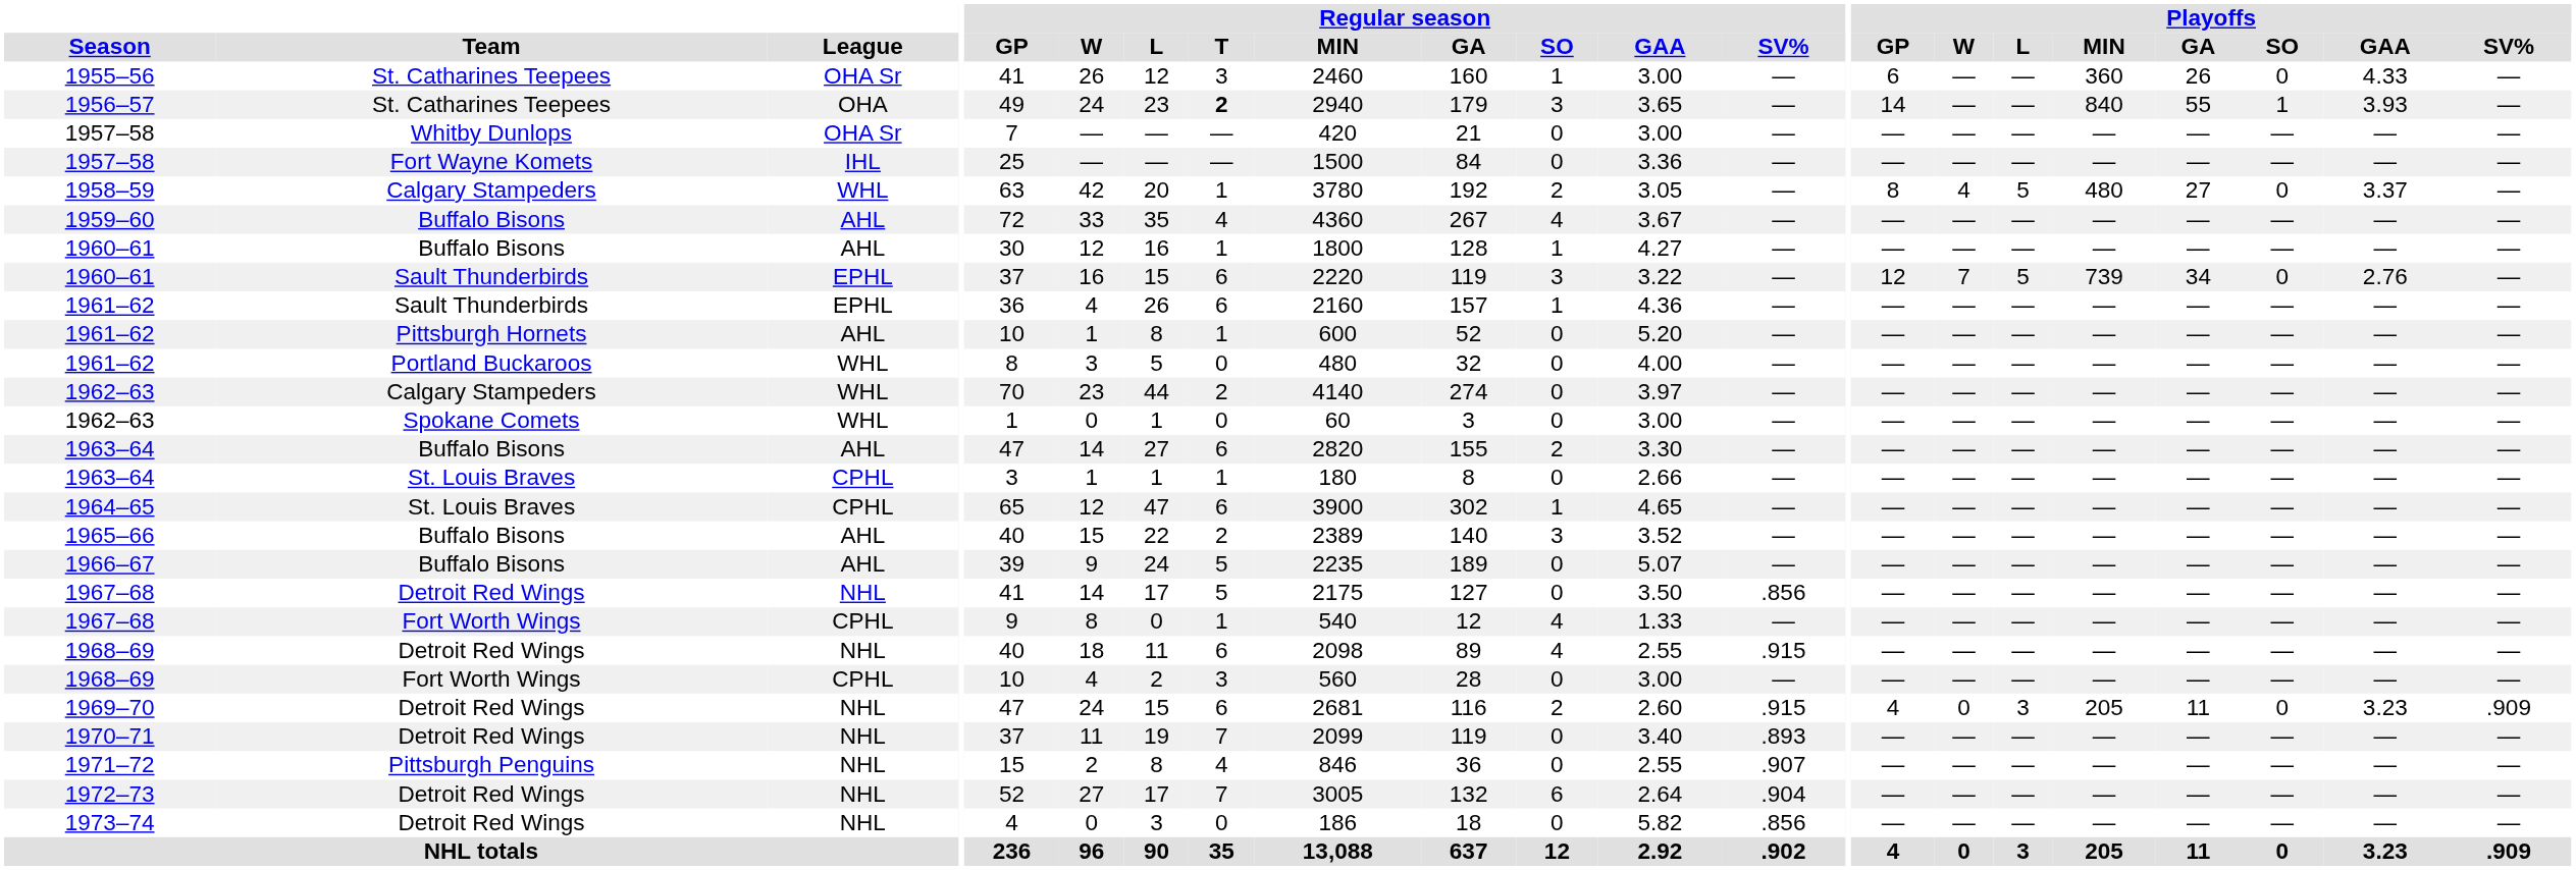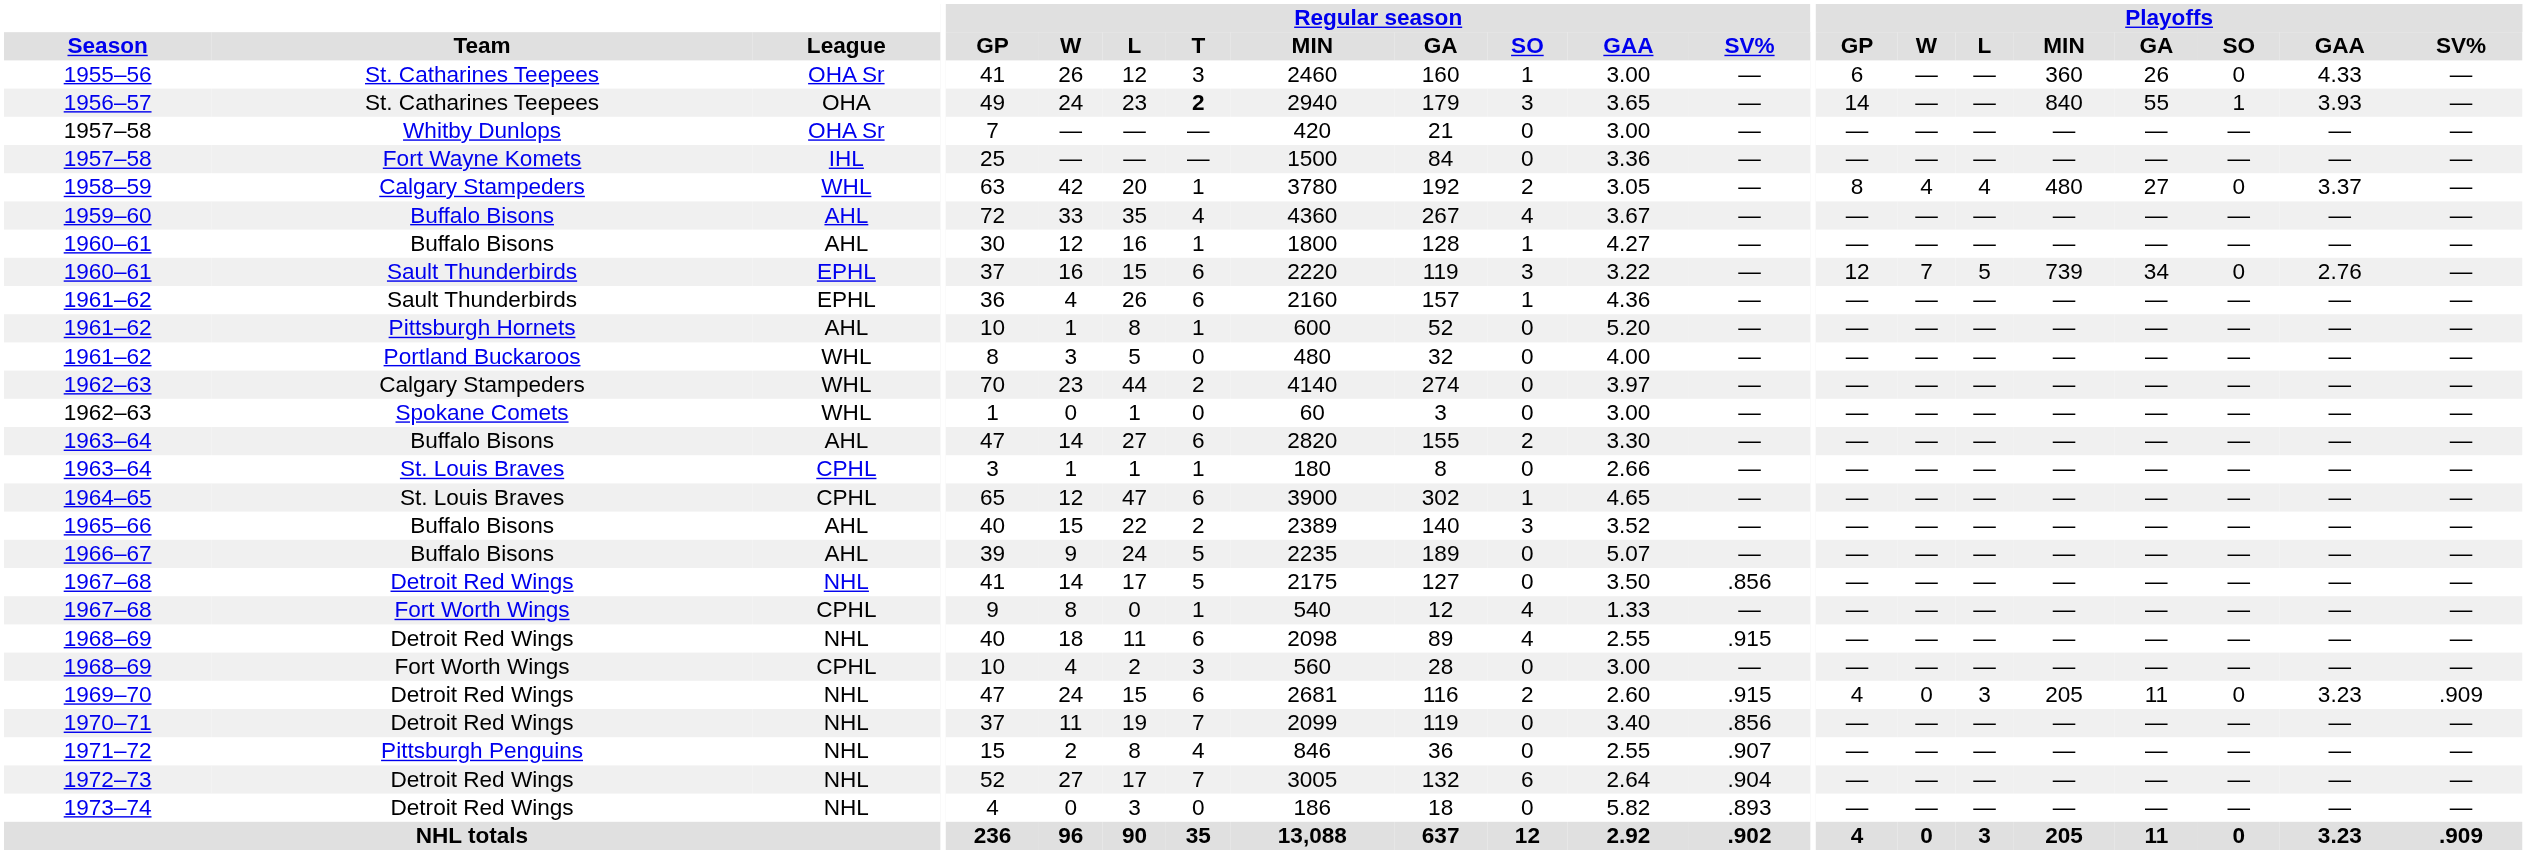 <table border="0" cellpadding="1" cellspacing="0" style="width:90%; text-align:center;">
 <tr bgcolor="#e0e0e0">
 <th colspan="3" bgcolor="#ffffff"></th>
 <th rowspan="99" bgcolor="#ffffff"></th>
 <th colspan="9" bgcolor="#e0e0e0"><a href='#'>Regular season</a></th>
 <th rowspan="99" bgcolor="#ffffff"></th>
 <th colspan="8" bgcolor="#e0e0e0"><a href='#'>Playoffs</a></th>
 </tr>
 <tr bgcolor="#e0e0e0">
 <th><a href='#'>Season</a></th>
 <th>Team</th>
 <th>League</th>
 <th>GP</th>
 <th>W</th>
 <th>L</th>
 <th>T</th>
 <th>MIN</th>
 <th>GA</th>
 <th><a href='#'>SO</a></th>
 <th><a href='#'>GAA</a></th>
 <th><a href='#'>SV%</a></th>
 <th>GP</th>
 <th>W</th>
 <th>L</th>
 <th>MIN</th>
 <th>GA</th>
 <th>SO</th>
 <th>GAA</th>
 <th>SV%</th>
 </tr>
 <tr>
 <td><a href='#'>1955–56</a></td>
 <td><a href='#'>St. Catharines Teepees</a></td>
 <td><a href='#'>OHA Sr</a></td>
 <td>41</td>
 <td>26</td>
 <td>12</td>
 <td>3</td>
 <td>2460</td>
 <td>160</td>
 <td>1</td>
 <td>3.00</td>
 <td>—</td>
 <td>6</td>
 <td>—</td>
 <td>—</td>
 <td>360</td>
 <td>26</td>
 <td>0</td>
 <td>4.33</td>
 <td>—</td>
 </tr>
 <tr bgcolor="#f0f0f0">
 <td><a href='#'>1956–57</a></td>
 <td>St. Catharines Teepees</td>
 <td>OHA</td>
 <td>49</td>
 <td>24</td>
 <td>23</td>
 <td><strong>2</strong></td>
 <td>2940</td>
 <td>179</td>
 <td>3</td>
 <td>3.65</td>
 <td>—</td>
 <td>14</td>
 <td>—</td>
 <td>—</td>
 <td>840</td>
 <td>55</td>
 <td>1</td>
 <td>3.93</td>
 <td>—</td>
 </tr>
 <tr>
 <td>1957–58</td>
 <td><a href='#'>Whitby Dunlops</a></td>
 <td><a href='#'>OHA Sr</a></td>
 <td>7</td>
 <td>—</td>
 <td>—</td>
 <td>—</td>
 <td>420</td>
 <td>21</td>
 <td>0</td>
 <td>3.00</td>
 <td>—</td>
 <td>—</td>
 <td>—</td>
 <td>—</td>
 <td>—</td>
 <td>—</td>
 <td>—</td>
 <td>—</td>
 <td>—</td>
 </tr>
 <tr bgcolor="#f0f0f0">
 <td><a href='#'>1957–58</a></td>
 <td><a href='#'>Fort Wayne Komets</a></td>
 <td><a href='#'>IHL</a></td>
 <td>25</td>
 <td>—</td>
 <td>—</td>
 <td>—</td>
 <td>1500</td>
 <td>84</td>
 <td>0</td>
 <td>3.36</td>
 <td>—</td>
 <td>—</td>
 <td>—</td>
 <td>—</td>
 <td>—</td>
 <td>—</td>
 <td>—</td>
 <td>—</td>
 <td>—</td>
 </tr>
 <tr>
 <td><a href='#'>1958–59</a></td>
 <td><a href='#'>Calgary Stampeders</a></td>
 <td><a href='#'>WHL</a></td>
 <td>63</td>
 <td>42</td>
 <td>20</td>
 <td>1</td>
 <td>3780</td>
 <td>192</td>
 <td>2</td>
 <td>3.05</td>
 <td>—</td>
 <td>8</td>
 <td>4</td>
-<td>5</td>
+<td>4</td>
 <td>480</td>
 <td>27</td>
 <td>0</td>
 <td>3.37</td>
 <td>—</td>
 </tr>
 <tr bgcolor="#f0f0f0">
 <td><a href='#'>1959–60</a></td>
 <td><a href='#'>Buffalo Bisons</a></td>
 <td><a href='#'>AHL</a></td>
 <td>72</td>
 <td>33</td>
 <td>35</td>
 <td>4</td>
 <td>4360</td>
 <td>267</td>
 <td>4</td>
 <td>3.67</td>
 <td>—</td>
 <td>—</td>
 <td>—</td>
 <td>—</td>
 <td>—</td>
 <td>—</td>
 <td>—</td>
 <td>—</td>
 <td>—</td>
 </tr>
 <tr>
 <td><a href='#'>1960–61</a></td>
 <td>Buffalo Bisons</td>
 <td>AHL</td>
 <td>30</td>
 <td>12</td>
 <td>16</td>
 <td>1</td>
 <td>1800</td>
 <td>128</td>
 <td>1</td>
 <td>4.27</td>
 <td>—</td>
 <td>—</td>
 <td>—</td>
 <td>—</td>
 <td>—</td>
 <td>—</td>
 <td>—</td>
 <td>—</td>
 <td>—</td>
 </tr>
 <tr bgcolor="#f0f0f0">
 <td><a href='#'>1960–61</a></td>
 <td><a href='#'>Sault Thunderbirds</a></td>
 <td><a href='#'>EPHL</a></td>
 <td>37</td>
 <td>16</td>
 <td>15</td>
 <td>6</td>
 <td>2220</td>
 <td>119</td>
 <td>3</td>
 <td>3.22</td>
 <td>—</td>
 <td>12</td>
 <td>7</td>
 <td>5</td>
 <td>739</td>
 <td>34</td>
 <td>0</td>
 <td>2.76</td>
 <td>—</td>
 </tr>
 <tr>
 <td><a href='#'>1961–62</a></td>
 <td>Sault Thunderbirds</td>
 <td>EPHL</td>
 <td>36</td>
 <td>4</td>
 <td>26</td>
 <td>6</td>
 <td>2160</td>
 <td>157</td>
 <td>1</td>
 <td>4.36</td>
 <td>—</td>
 <td>—</td>
 <td>—</td>
 <td>—</td>
 <td>—</td>
 <td>—</td>
 <td>—</td>
 <td>—</td>
 <td>—</td>
 </tr>
 <tr bgcolor="#f0f0f0">
 <td><a href='#'>1961–62</a></td>
 <td><a href='#'>Pittsburgh Hornets</a></td>
 <td>AHL</td>
 <td>10</td>
 <td>1</td>
 <td>8</td>
 <td>1</td>
 <td>600</td>
 <td>52</td>
 <td>0</td>
 <td>5.20</td>
 <td>—</td>
 <td>—</td>
 <td>—</td>
 <td>—</td>
 <td>—</td>
 <td>—</td>
 <td>—</td>
 <td>—</td>
 <td>—</td>
 </tr>
 <tr>
 <td><a href='#'>1961–62</a></td>
 <td><a href='#'>Portland Buckaroos</a></td>
 <td>WHL</td>
 <td>8</td>
 <td>3</td>
 <td>5</td>
 <td>0</td>
 <td>480</td>
 <td>32</td>
 <td>0</td>
 <td>4.00</td>
 <td>—</td>
 <td>—</td>
 <td>—</td>
 <td>—</td>
 <td>—</td>
 <td>—</td>
 <td>—</td>
 <td>—</td>
 <td>—</td>
 </tr>
 <tr bgcolor="#f0f0f0">
 <td><a href='#'>1962–63</a></td>
 <td>Calgary Stampeders</td>
 <td>WHL</td>
 <td>70</td>
 <td>23</td>
 <td>44</td>
 <td>2</td>
 <td>4140</td>
 <td>274</td>
 <td>0</td>
 <td>3.97</td>
 <td>—</td>
 <td>—</td>
 <td>—</td>
 <td>—</td>
 <td>—</td>
 <td>—</td>
 <td>—</td>
 <td>—</td>
 <td>—</td>
 </tr>
 <tr>
 <td>1962–63</td>
 <td><a href='#'>Spokane Comets</a></td>
 <td>WHL</td>
 <td>1</td>
 <td>0</td>
 <td>1</td>
 <td>0</td>
 <td>60</td>
 <td>3</td>
 <td>0</td>
 <td>3.00</td>
 <td>—</td>
 <td>—</td>
 <td>—</td>
 <td>—</td>
 <td>—</td>
 <td>—</td>
 <td>—</td>
 <td>—</td>
 <td>—</td>
 </tr>
 <tr bgcolor="#f0f0f0">
 <td><a href='#'>1963–64</a></td>
 <td>Buffalo Bisons</td>
 <td>AHL</td>
 <td>47</td>
 <td>14</td>
 <td>27</td>
 <td>6</td>
 <td>2820</td>
 <td>155</td>
 <td>2</td>
 <td>3.30</td>
 <td>—</td>
 <td>—</td>
 <td>—</td>
 <td>—</td>
 <td>—</td>
 <td>—</td>
 <td>—</td>
 <td>—</td>
 <td>—</td>
 </tr>
 <tr>
 <td><a href='#'>1963–64</a></td>
 <td><a href='#'>St. Louis Braves</a></td>
 <td><a href='#'>CPHL</a></td>
 <td>3</td>
 <td>1</td>
 <td>1</td>
 <td>1</td>
 <td>180</td>
 <td>8</td>
 <td>0</td>
 <td>2.66</td>
 <td>—</td>
 <td>—</td>
 <td>—</td>
 <td>—</td>
 <td>—</td>
 <td>—</td>
 <td>—</td>
 <td>—</td>
 <td>—</td>
 </tr>
 <tr bgcolor="#f0f0f0">
 <td><a href='#'>1964–65</a></td>
 <td>St. Louis Braves</td>
 <td>CPHL</td>
 <td>65</td>
 <td>12</td>
 <td>47</td>
 <td>6</td>
 <td>3900</td>
 <td>302</td>
 <td>1</td>
 <td>4.65</td>
 <td>—</td>
 <td>—</td>
 <td>—</td>
 <td>—</td>
 <td>—</td>
 <td>—</td>
 <td>—</td>
 <td>—</td>
 <td>—</td>
 </tr>
 <tr>
 <td><a href='#'>1965–66</a></td>
 <td>Buffalo Bisons</td>
 <td>AHL</td>
 <td>40</td>
 <td>15</td>
 <td>22</td>
 <td>2</td>
 <td>2389</td>
 <td>140</td>
 <td>3</td>
 <td>3.52</td>
 <td>—</td>
 <td>—</td>
 <td>—</td>
 <td>—</td>
 <td>—</td>
 <td>—</td>
 <td>—</td>
 <td>—</td>
 <td>—</td>
 </tr>
 <tr bgcolor="#f0f0f0">
 <td><a href='#'>1966–67</a></td>
 <td>Buffalo Bisons</td>
 <td>AHL</td>
 <td>39</td>
 <td>9</td>
 <td>24</td>
 <td>5</td>
 <td>2235</td>
 <td>189</td>
 <td>0</td>
 <td>5.07</td>
 <td>—</td>
 <td>—</td>
 <td>—</td>
 <td>—</td>
 <td>—</td>
 <td>—</td>
 <td>—</td>
 <td>—</td>
 <td>—</td>
 </tr>
 <tr>
 <td><a href='#'>1967–68</a></td>
 <td><a href='#'>Detroit Red Wings</a></td>
 <td><a href='#'>NHL</a></td>
 <td>41</td>
 <td>14</td>
 <td>17</td>
 <td>5</td>
 <td>2175</td>
 <td>127</td>
 <td>0</td>
 <td>3.50</td>
 <td>.856</td>
 <td>—</td>
 <td>—</td>
 <td>—</td>
 <td>—</td>
 <td>—</td>
 <td>—</td>
 <td>—</td>
 <td>—</td>
 </tr>
 <tr bgcolor="#f0f0f0">
 <td><a href='#'>1967–68</a></td>
 <td><a href='#'>Fort Worth Wings</a></td>
 <td>CPHL</td>
 <td>9</td>
 <td>8</td>
 <td>0</td>
 <td>1</td>
 <td>540</td>
 <td>12</td>
 <td>4</td>
 <td>1.33</td>
 <td>—</td>
 <td>—</td>
 <td>—</td>
 <td>—</td>
 <td>—</td>
 <td>—</td>
 <td>—</td>
 <td>—</td>
 <td>—</td>
 </tr>
 <tr>
 <td><a href='#'>1968–69</a></td>
 <td>Detroit Red Wings</td>
 <td>NHL</td>
 <td>40</td>
 <td>18</td>
 <td>11</td>
 <td>6</td>
 <td>2098</td>
 <td>89</td>
 <td>4</td>
 <td>2.55</td>
 <td>.915</td>
 <td>—</td>
 <td>—</td>
 <td>—</td>
 <td>—</td>
 <td>—</td>
 <td>—</td>
 <td>—</td>
 <td>—</td>
 </tr>
 <tr bgcolor="#f0f0f0">
 <td><a href='#'>1968–69</a></td>
 <td>Fort Worth Wings</td>
 <td>CPHL</td>
 <td>10</td>
 <td>4</td>
 <td>2</td>
 <td>3</td>
 <td>560</td>
 <td>28</td>
 <td>0</td>
 <td>3.00</td>
 <td>—</td>
 <td>—</td>
 <td>—</td>
 <td>—</td>
 <td>—</td>
 <td>—</td>
 <td>—</td>
 <td>—</td>
 <td>—</td>
 </tr>
 <tr>
 <td><a href='#'>1969–70</a></td>
 <td>Detroit Red Wings</td>
 <td>NHL</td>
 <td>47</td>
 <td>24</td>
 <td>15</td>
 <td>6</td>
 <td>2681</td>
 <td>116</td>
 <td>2</td>
 <td>2.60</td>
 <td>.915</td>
 <td>4</td>
 <td>0</td>
 <td>3</td>
 <td>205</td>
 <td>11</td>
 <td>0</td>
 <td>3.23</td>
 <td>.909</td>
 </tr>
 <tr bgcolor="#f0f0f0">
 <td><a href='#'>1970–71</a></td>
 <td>Detroit Red Wings</td>
 <td>NHL</td>
 <td>37</td>
 <td>11</td>
 <td>19</td>
 <td>7</td>
 <td>2099</td>
 <td>119</td>
 <td>0</td>
 <td>3.40</td>
-<td>.893</td>
+<td>.856</td>
 <td>—</td>
 <td>—</td>
 <td>—</td>
 <td>—</td>
 <td>—</td>
 <td>—</td>
 <td>—</td>
 <td>—</td>
 </tr>
 <tr>
 <td><a href='#'>1971–72</a></td>
 <td><a href='#'>Pittsburgh Penguins</a></td>
 <td>NHL</td>
 <td>15</td>
 <td>2</td>
 <td>8</td>
 <td>4</td>
 <td>846</td>
 <td>36</td>
 <td>0</td>
 <td>2.55</td>
 <td>.907</td>
 <td>—</td>
 <td>—</td>
 <td>—</td>
 <td>—</td>
 <td>—</td>
 <td>—</td>
 <td>—</td>
 <td>—</td>
 </tr>
 <tr bgcolor="#f0f0f0">
 <td><a href='#'>1972–73</a></td>
 <td>Detroit Red Wings</td>
 <td>NHL</td>
 <td>52</td>
 <td>27</td>
 <td>17</td>
 <td>7</td>
 <td>3005</td>
 <td>132</td>
 <td>6</td>
 <td>2.64</td>
 <td>.904</td>
 <td>—</td>
 <td>—</td>
 <td>—</td>
 <td>—</td>
 <td>—</td>
 <td>—</td>
 <td>—</td>
 <td>—</td>
 </tr>
 <tr>
 <td><a href='#'>1973–74</a></td>
 <td>Detroit Red Wings</td>
 <td>NHL</td>
 <td>4</td>
 <td>0</td>
 <td>3</td>
 <td>0</td>
 <td>186</td>
 <td>18</td>
 <td>0</td>
 <td>5.82</td>
-<td>.856</td>
+<td>.893</td>
 <td>—</td>
 <td>—</td>
 <td>—</td>
 <td>—</td>
 <td>—</td>
 <td>—</td>
 <td>—</td>
 <td>—</td>
 </tr>
 <tr bgcolor="#e0e0e0">
 <th colspan=3>NHL totals</th>
 <th>236</th>
 <th>96</th>
 <th>90</th>
 <th>35</th>
 <th>13,088</th>
 <th>637</th>
 <th>12</th>
 <th>2.92</th>
 <th>.902</th>
 <th>4</th>
 <th>0</th>
 <th>3</th>
 <th>205</th>
 <th>11</th>
 <th>0</th>
 <th>3.23</th>
 <th>.909</th>
 </tr>
 </table>
